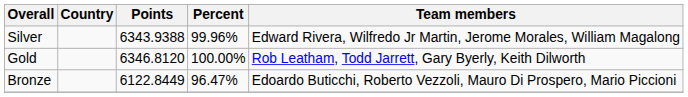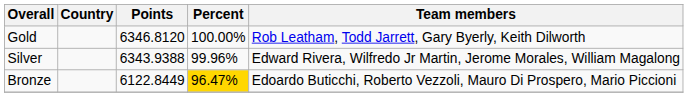 <table class="wikitable sortable" style="text-align: left;">
 <tr>
 <th>Overall</th>
 <th>Country</th>
 <th>Points</th>
 <th>Percent</th>
 <th>Team members</th>
 </tr>
 <tr>
+<td> Gold</td>
+<td></td>
+<td>6346.8120</td>
+<td>100.00%</td>
+<td><a href='#'>Rob Leatham</a>, <a href='#'>Todd Jarrett</a>, Gary Byerly, Keith Dilworth</td>
+</tr>
+<tr>
 <td> Silver</td>
 <td></td>
 <td>6343.9388</td>
 <td>99.96%</td>
 <td>Edward Rivera, Wilfredo Jr Martin, Jerome Morales, William Magalong</td>
 </tr>
 <tr>
-<td> Gold</td>
-<td></td>
-<td>6346.8120</td>
-<td>100.00%</td>
-<td><a href='#'>Rob Leatham</a>, <a href='#'>Todd Jarrett</a>, Gary Byerly, Keith Dilworth</td>
-</tr>
-<tr>
 <td> Bronze</td>
 <td></td>
 <td>6122.8449</td>
-<td>96.47%</td>
+<td style="background: gold;">96.47%</td>
 <td>Edoardo Buticchi, Roberto Vezzoli, Mauro Di Prospero, Mario Piccioni</td>
 </tr>
 <tr>
 </tr>
 </table>
